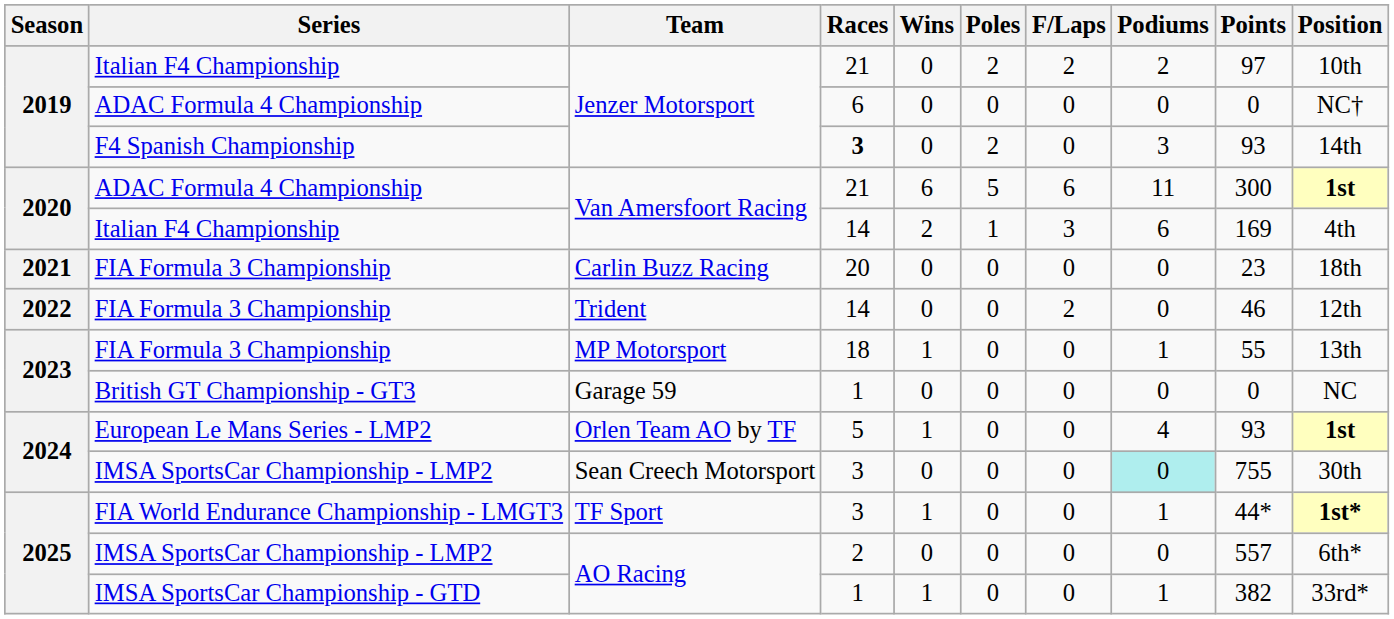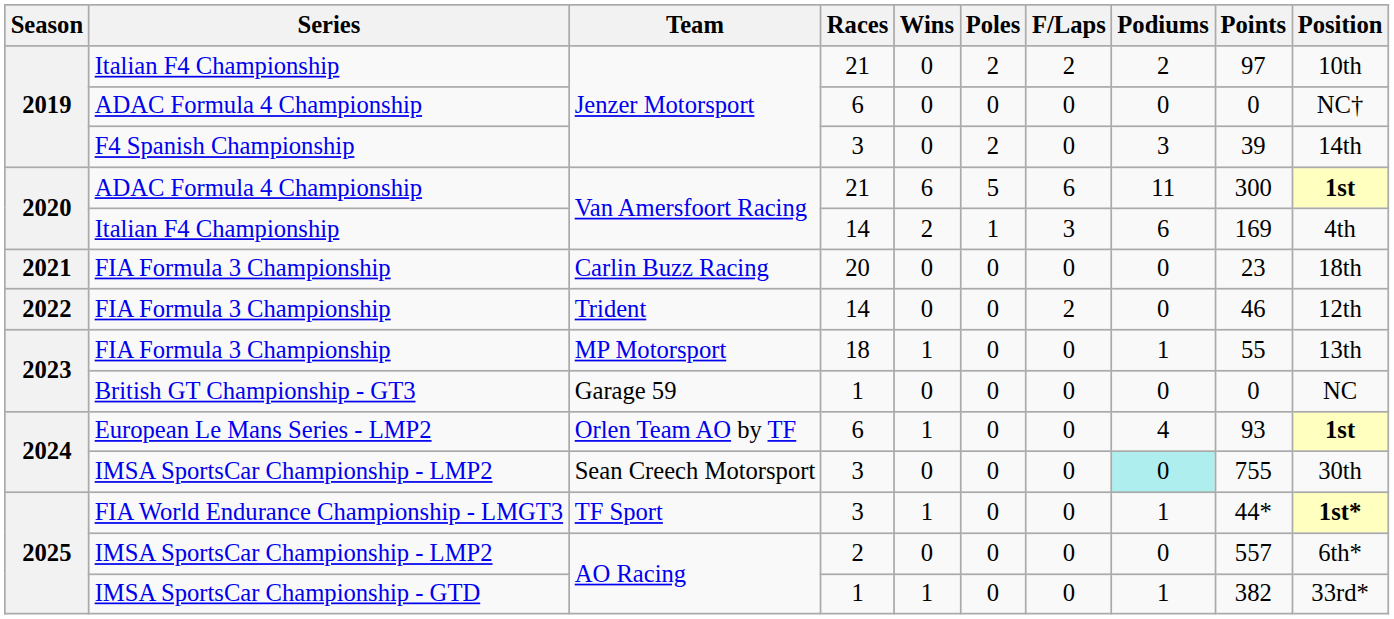 <table class="wikitable" style="font-size: 90%; text-align:center">
 <tr>
 <th>Season</th>
 <th>Series</th>
 <th>Team</th>
 <th>Races</th>
 <th>Wins</th>
 <th>Poles</th>
 <th>F/Laps</th>
 <th>Podiums</th>
 <th>Points</th>
 <th>Position</th>
 </tr>
 <tr>
 <th rowspan=3>2019</th>
 <td align=left><a href='#'>Italian F4 Championship</a></td>
 <td rowspan=3 align=left><a href='#'>Jenzer Motorsport</a></td>
 <td>21</td>
 <td>0</td>
 <td>2</td>
 <td>2</td>
 <td>2</td>
 <td>97</td>
 <td>10th</td>
 </tr>
 <tr>
 <td align=left><a href='#'>ADAC Formula 4 Championship</a></td>
 <td>6</td>
 <td>0</td>
 <td>0</td>
 <td>0</td>
 <td>0</td>
 <td>0</td>
 <td>NC†</td>
 </tr>
 <tr>
 <td align=left><a href='#'>F4 Spanish Championship</a></td>
-<td><strong>3</strong></td>
+<td>3</td>
 <td>0</td>
 <td>2</td>
 <td>0</td>
 <td>3</td>
-<td>93</td>
+<td>39</td>
 <td>14th</td>
 </tr>
 <tr>
 <th rowspan=2>2020</th>
 <td align=left><a href='#'>ADAC Formula 4 Championship</a></td>
 <td rowspan=2 align=left><a href='#'>Van Amersfoort Racing</a></td>
 <td>21</td>
 <td>6</td>
 <td>5</td>
 <td>6</td>
 <td>11</td>
 <td>300</td>
 <td style="background:#FFFFBF;"><strong>1st</strong></td>
 </tr>
 <tr>
 <td align=left><a href='#'>Italian F4 Championship</a></td>
 <td>14</td>
 <td>2</td>
 <td>1</td>
 <td>3</td>
 <td>6</td>
 <td>169</td>
 <td>4th</td>
 </tr>
 <tr>
 <th>2021</th>
 <td align=left><a href='#'>FIA Formula 3 Championship</a></td>
 <td align=left><a href='#'>Carlin Buzz Racing</a></td>
 <td>20</td>
 <td>0</td>
 <td>0</td>
 <td>0</td>
 <td>0</td>
 <td>23</td>
 <td>18th</td>
 </tr>
 <tr>
 <th>2022</th>
 <td align=left><a href='#'>FIA Formula 3 Championship</a></td>
 <td align=left><a href='#'>Trident</a></td>
 <td>14</td>
 <td>0</td>
 <td>0</td>
 <td>2</td>
 <td>0</td>
 <td>46</td>
 <td>12th</td>
 </tr>
 <tr>
 <th rowspan="2">2023</th>
 <td align=left><a href='#'>FIA Formula 3 Championship</a></td>
 <td align=left><a href='#'>MP Motorsport</a></td>
 <td>18</td>
 <td>1</td>
 <td>0</td>
 <td>0</td>
 <td>1</td>
 <td>55</td>
 <td>13th</td>
 </tr>
 <tr>
 <td align=left><a href='#'>British GT Championship - GT3</a></td>
 <td align=left>Garage 59</td>
 <td>1</td>
 <td>0</td>
 <td>0</td>
 <td>0</td>
 <td>0</td>
 <td>0</td>
 <td>NC</td>
 </tr>
 <tr>
 <th rowspan="2">2024</th>
 <td align=left><a href='#'>European Le Mans Series - LMP2</a></td>
 <td align=left><a href='#'>Orlen Team AO</a> by <a href='#'>TF</a></td>
-<td>5</td>
+<td>6</td>
 <td>1</td>
 <td>0</td>
 <td>0</td>
 <td>4</td>
 <td>93</td>
 <td style="background:#FFFFBF;"><strong>1st</strong></td>
 </tr>
 <tr>
 <td align=left nowrap><a href='#'>IMSA SportsCar Championship - LMP2</a></td>
 <td align=left nowrap>Sean Creech Motorsport</td>
 <td>3</td>
 <td>0</td>
 <td>0</td>
 <td>0</td>
 <td style="background: paleturquoise;">0</td>
 <td>755</td>
 <td>30th</td>
 </tr>
 <tr>
 <th rowspan="3">2025</th>
 <td align=left><a href='#'>FIA World Endurance Championship - LMGT3</a></td>
 <td align=left><a href='#'>TF Sport</a></td>
 <td>3</td>
 <td>1</td>
 <td>0</td>
 <td>0</td>
 <td>1</td>
 <td>44*</td>
 <td style="background:#FFFFBF;"><strong>1st*</strong></td>
 </tr>
 <tr>
 <td align=left><a href='#'>IMSA SportsCar Championship - LMP2</a></td>
 <td rowspan="2" align="left"><a href='#'>AO Racing</a></td>
 <td>2</td>
 <td>0</td>
 <td>0</td>
 <td>0</td>
 <td>0</td>
 <td>557</td>
 <td>6th*</td>
 </tr>
 <tr>
 <td align=left><a href='#'>IMSA SportsCar Championship - GTD</a></td>
 <td>1</td>
 <td>1</td>
 <td>0</td>
 <td>0</td>
 <td>1</td>
 <td>382</td>
 <td>33rd*</td>
 </tr>
 </table>
